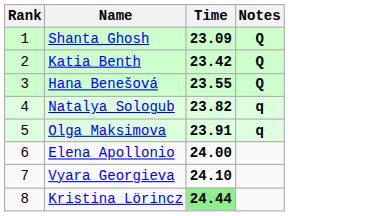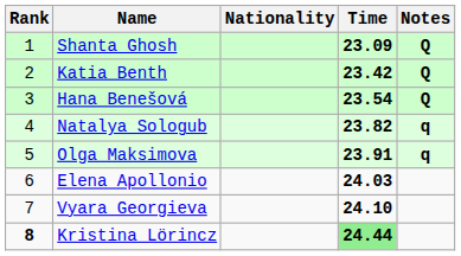 <table class="wikitable sortable" style="text-align:center">
 <tr>
 <th>Rank</th>
 <th>Name</th>
+<th>Nationality</th>
 <th>Time</th>
 <th>Notes</th>
 </tr>
 <tr bgcolor=ccffcc>
 <td>1</td>
 <td align=left><a href='#'>Shanta Ghosh</a></td>
+<td align=left></td>
 <td><strong>23.09</strong></td>
 <td><strong>Q</strong></td>
 </tr>
 <tr bgcolor=ccffcc>
 <td>2</td>
 <td align=left><a href='#'>Katia Benth</a></td>
+<td align=left></td>
 <td><strong>23.42</strong></td>
 <td><strong>Q</strong></td>
 </tr>
 <tr bgcolor=ccffcc>
 <td>3</td>
 <td align=left><a href='#'>Hana Benešová</a></td>
-<td><strong>23.55</strong></td>
+<td align=left></td>
+<td><strong>23.54</strong></td>
 <td><strong>Q</strong></td>
 </tr>
 <tr bgcolor=ddffdd>
 <td>4</td>
 <td align=left><a href='#'>Natalya Sologub</a></td>
+<td align=left></td>
 <td><strong>23.82</strong></td>
 <td><strong>q</strong></td>
 </tr>
 <tr bgcolor=ddffdd>
 <td>5</td>
 <td align=left><a href='#'>Olga Maksimova</a></td>
+<td align=left></td>
 <td><strong>23.91</strong></td>
 <td><strong>q</strong></td>
 </tr>
 <tr>
 <td>6</td>
 <td align=left><a href='#'>Elena Apollonio</a></td>
-<td><strong>24.00</strong></td>
+<td align=left></td>
+<td><strong>24.03</strong></td>
 <td></td>
 </tr>
 <tr>
 <td>7</td>
 <td align=left><a href='#'>Vyara Georgieva</a></td>
+<td align=left></td>
 <td><strong>24.10</strong></td>
 <td></td>
 </tr>
 <tr>
-<td>8</td>
+<td><strong>8</strong></td>
 <td align=left><a href='#'>Kristina Lörincz</a></td>
+<td align=left></td>
 <td style="background: lightgreen;"><strong>24.44</strong></td>
 <td></td>
 </tr>
 </table>
